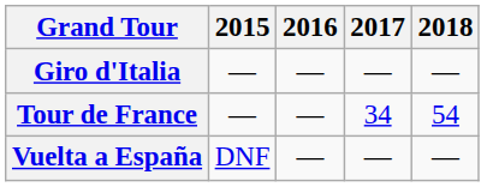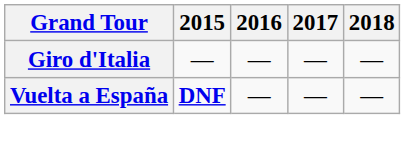 <table class="wikitable plainrowheaders">
 <tr>
 <th scope="col"><a href='#'>Grand Tour</a></th>
 <th scope="col">2015</th>
 <th scope="col">2016</th>
 <th scope="col">2017</th>
 <th scope="col">2018</th>
 </tr>
 <tr style="text-align:center;">
 <th scope="row"> <a href='#'>Giro d'Italia</a></th>
 <td>—</td>
 <td>—</td>
 <td>—</td>
 <td>—</td>
 </tr>
 <tr style="text-align:center;">
-<th scope="row"> <a href='#'>Tour de France</a></th>
-<td>—</td>
-<td>—</td>
-<td><a href='#'>34</a></td>
-<td><a href='#'>54</a></td>
-</tr>
-<tr style="text-align:center;">
 <th scope="row"> <a href='#'>Vuelta a España</a></th>
-<td><a href='#'>DNF</a></td>
+<td><strong><a href='#'>DNF</a></strong></td>
 <td>—</td>
 <td>—</td>
 <td>—</td>
 </tr>
 </table>
